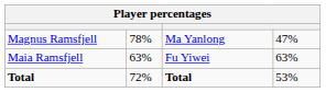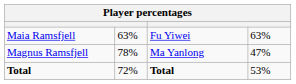 <table class="wikitable">
 <tr>
 <th colspan=4 width=400>Player percentages</th>
 </tr>
 <tr>
 <th colspan=2 width=200 style="white-space:nowrap;"></th>
 <th colspan=2 width=200 style="white-space:nowrap;"></th>
 </tr>
 <tr>
+<td><a href='#'>Maia Ramsfjell</a></td>
+<td>63%</td>
+<td><a href='#'>Fu Yiwei</a></td>
+<td>63%</td>
+</tr>
+<tr>
 <td><a href='#'>Magnus Ramsfjell</a></td>
 <td>78%</td>
 <td><a href='#'>Ma Yanlong</a></td>
 <td>47%</td>
-</tr>
-<tr>
-<td><a href='#'>Maia Ramsfjell</a></td>
-<td>63%</td>
-<td><a href='#'>Fu Yiwei</a></td>
-<td>63%</td>
 </tr>
 <tr>
 <td><strong>Total</strong></td>
 <td>72%</td>
 <td><strong>Total</strong></td>
 <td>53%</td>
 </tr>
 </table>
